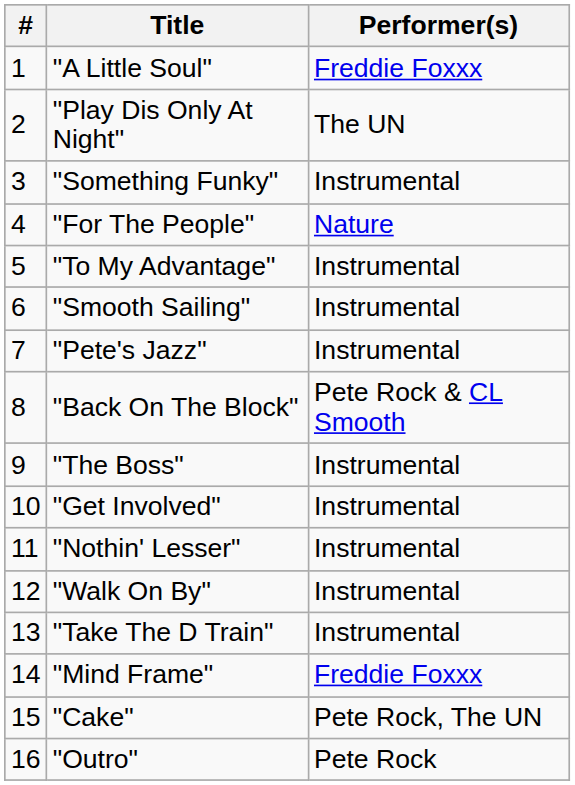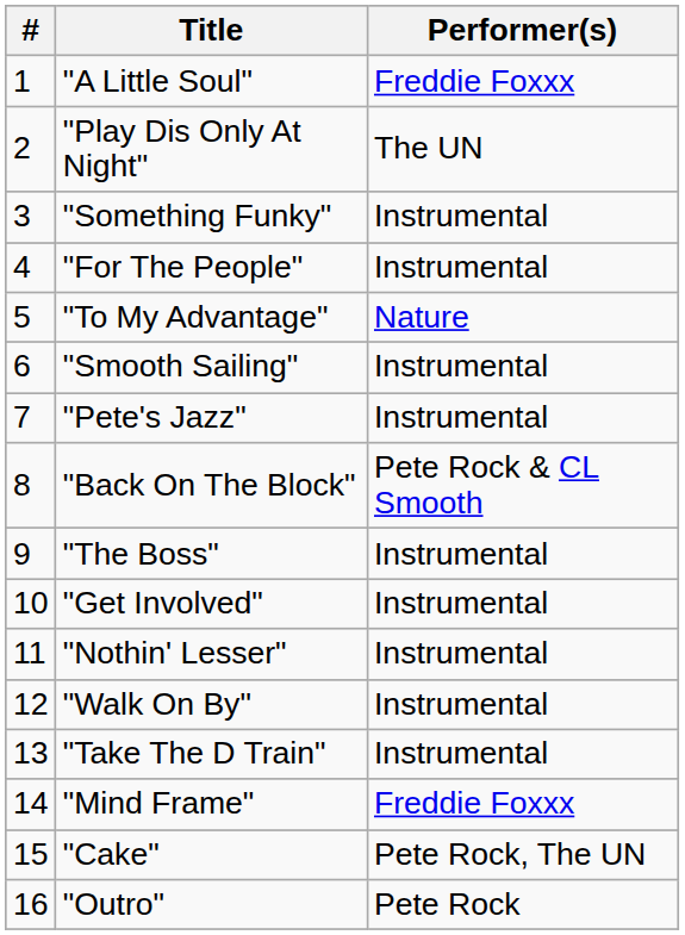 <table class="wikitable">
 <tr>
 <th align="center">#</th>
 <th align="center" width="150">Title</th>
 <th align="center" width="150">Performer(s)</th>
 </tr>
 <tr>
 <td>1</td>
 <td>"A Little Soul"</td>
 <td><a href='#'>Freddie Foxxx</a></td>
 </tr>
 <tr>
 <td>2</td>
 <td>"Play Dis Only At Night"</td>
 <td>The UN</td>
 </tr>
 <tr>
 <td>3</td>
 <td>"Something Funky"</td>
 <td>Instrumental</td>
 </tr>
 <tr>
 <td>4</td>
 <td>"For The People"</td>
-<td><a href='#'>Nature</a></td>
+<td>Instrumental</td>
 </tr>
 <tr>
 <td>5</td>
 <td>"To My Advantage"</td>
-<td>Instrumental</td>
+<td><a href='#'>Nature</a></td>
 </tr>
 <tr>
 <td>6</td>
 <td>"Smooth Sailing"</td>
 <td>Instrumental</td>
 </tr>
 <tr>
 <td>7</td>
 <td>"Pete's Jazz"</td>
 <td>Instrumental</td>
 </tr>
 <tr>
 <td>8</td>
 <td>"Back On The Block"</td>
 <td>Pete Rock & <a href='#'>CL Smooth</a></td>
 </tr>
 <tr>
 <td>9</td>
 <td>"The Boss"</td>
 <td>Instrumental</td>
 </tr>
 <tr>
 <td>10</td>
 <td>"Get Involved"</td>
 <td>Instrumental</td>
 </tr>
 <tr>
 <td>11</td>
 <td>"Nothin' Lesser"</td>
 <td>Instrumental</td>
 </tr>
 <tr>
 <td>12</td>
 <td>"Walk On By"</td>
 <td>Instrumental</td>
 </tr>
 <tr>
 <td>13</td>
 <td>"Take The D Train"</td>
 <td>Instrumental</td>
 </tr>
 <tr>
 <td>14</td>
 <td>"Mind Frame"</td>
 <td><a href='#'>Freddie Foxxx</a></td>
 </tr>
 <tr>
 <td>15</td>
 <td>"Cake"</td>
 <td>Pete Rock, The UN</td>
 </tr>
 <tr>
 <td>16</td>
 <td>"Outro"</td>
 <td>Pete Rock</td>
 </tr>
 </table>
